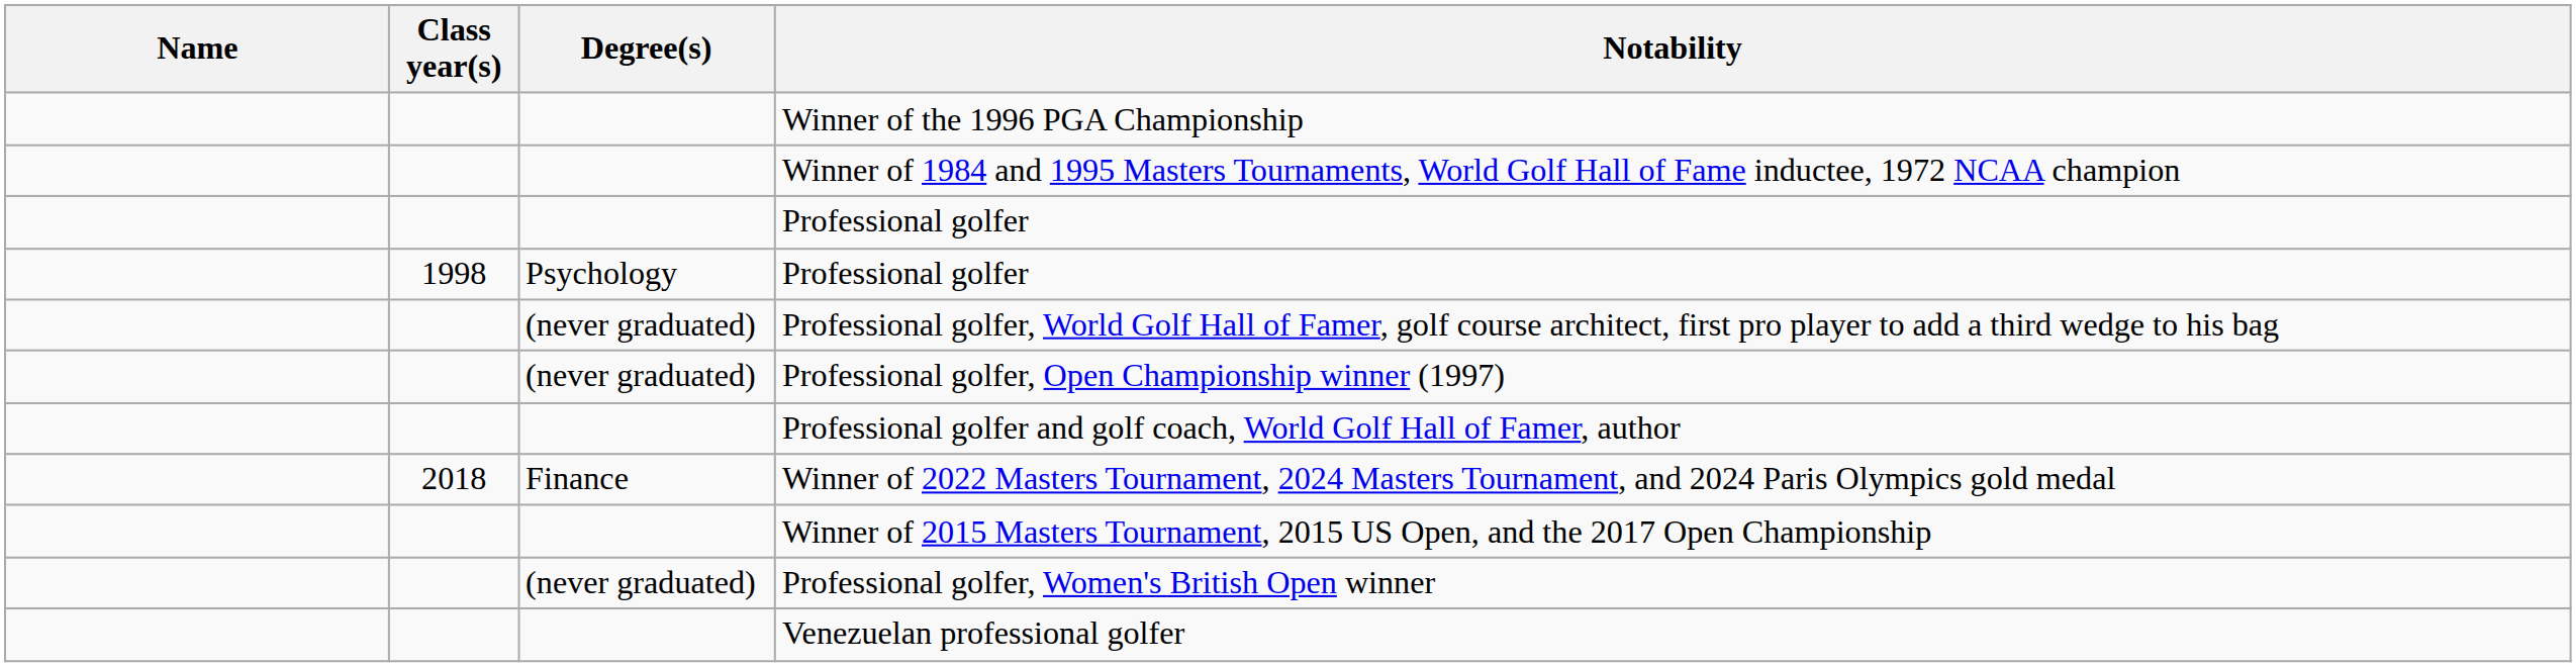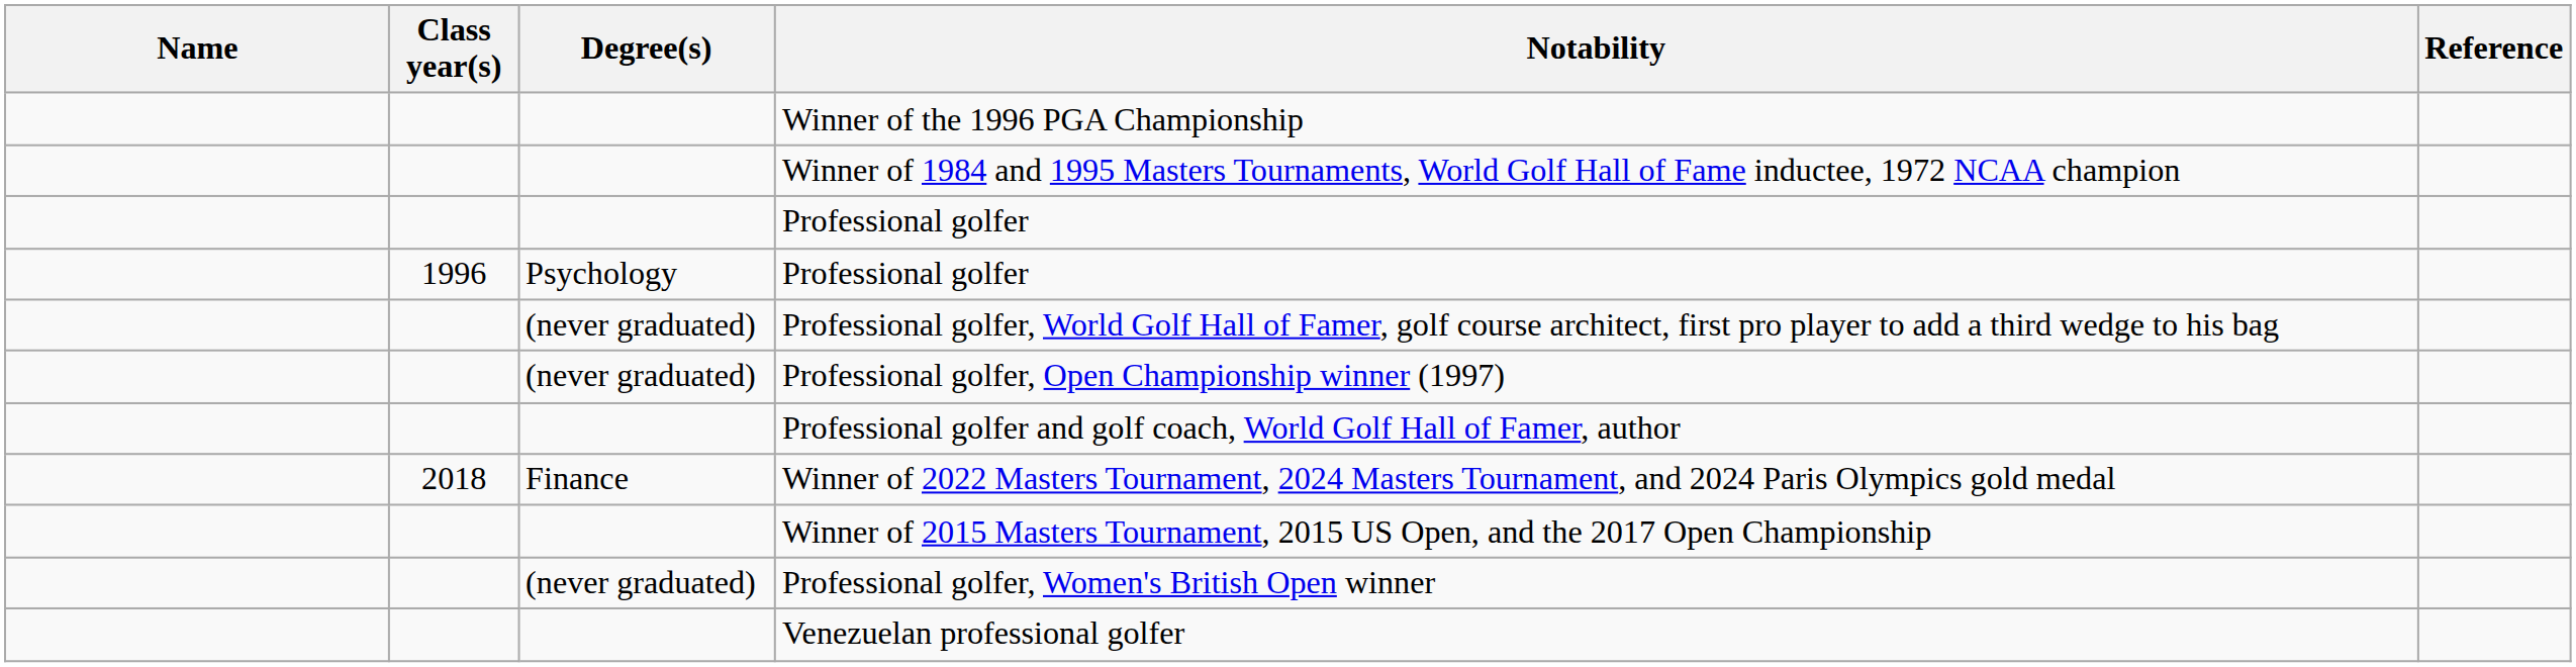 <table class="wikitable sortable" style="width:100%">
 <tr>
 <th style="width:15%;">Name</th>
 <th style="width:5%;">Class year(s)</th>
 <th style="width:10%;">Degree(s)</th>
 <th style="width:*;" class="unsortable">Notability</th>
+<th style="width:5%;" class="unsortable">Reference</th>
 </tr>
 <tr>
 <td></td>
 <td></td>
 <td></td>
 <td>Winner of the 1996 PGA Championship</td>
+<td></td>
 </tr>
 <tr>
 <td></td>
 <td style="text-align:center;"></td>
 <td></td>
 <td>Winner of <a href='#'>1984</a> and <a href='#'>1995 Masters Tournaments</a>, <a href='#'>World Golf Hall of Fame</a> inductee, 1972 <a href='#'>NCAA</a> champion</td>
+<td style="text-align:center;"></td>
 </tr>
 <tr>
 <td></td>
 <td style="text-align:center;"></td>
 <td></td>
 <td>Professional golfer</td>
+<td style="text-align:center;"></td>
 </tr>
 <tr>
 <td></td>
-<td style="text-align:center;">1998</td>
+<td style="text-align:center;">1996</td>
 <td>Psychology</td>
 <td>Professional golfer</td>
+<td style="text-align:center;"></td>
 </tr>
 <tr>
 <td></td>
 <td style="text-align:center;"></td>
 <td>(never graduated)</td>
 <td>Professional golfer, <a href='#'>World Golf Hall of Famer</a>, golf course architect, first pro player to add a third wedge to his bag</td>
+<td style="text-align:center;"></td>
 </tr>
 <tr>
 <td></td>
 <td style="text-align:center;"></td>
 <td>(never graduated)</td>
 <td>Professional golfer, <a href='#'>Open Championship winner</a> (1997)</td>
+<td style="text-align:center;"></td>
 </tr>
 <tr>
 <td></td>
 <td style="text-align:center;"></td>
 <td></td>
 <td>Professional golfer and golf coach, <a href='#'>World Golf Hall of Famer</a>, author</td>
+<td style="text-align:center;"></td>
 </tr>
 <tr>
 <td></td>
 <td style="text-align:center;">2018</td>
 <td>Finance</td>
 <td>Winner of <a href='#'>2022 Masters Tournament</a>, <a href='#'>2024 Masters Tournament</a>, and 2024 Paris Olympics gold medal</td>
+<td style="text-align:center;"></td>
 </tr>
 <tr>
 <td></td>
 <td style="text-align:center;"></td>
 <td></td>
 <td>Winner of <a href='#'>2015 Masters Tournament</a>, 2015 US Open, and the 2017 Open Championship</td>
+<td></td>
 </tr>
 <tr>
 <td></td>
 <td style="text-align:center;"></td>
 <td>(never graduated)</td>
 <td>Professional golfer, <a href='#'>Women's British Open</a> winner</td>
+<td style="text-align:center;"></td>
 </tr>
 <tr>
 <td></td>
 <td style="text-align:center;"></td>
 <td></td>
 <td>Venezuelan professional golfer</td>
+<td style="text-align:center;"></td>
 </tr>
 </table>
